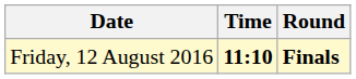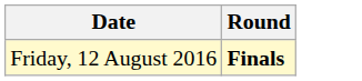 <table class="wikitable">
 <tr>
 <th>Date</th>
-<th>Time</th>
 <th>Round</th>
 </tr>
 <tr>
 <td style=background:lemonchiffon>Friday, 12 August 2016</td>
-<td style=background:lemonchiffon><strong>11:10</strong></td>
 <td style=background:lemonchiffon><strong>Finals</strong></td>
 </tr>
 </table>
